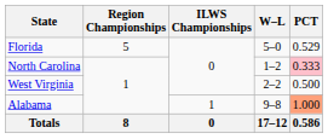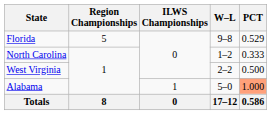 <table class="wikitable">
 <tr>
 <th>State</th>
 <th>Region<br>Championships</th>
 <th>ILWS<br>Championships</th>
 <th>W–L</th>
 <th>PCT</th>
 </tr>
 <tr>
 <td> <a href='#'>Florida</a></td>
 <td align=center>5</td>
 <td align=center rowspan=3>0</td>
-<td align=center>5–0</td>
+<td align=center>9–8</td>
 <td align=center>0.529</td>
 </tr>
 <tr>
 <td> <a href='#'>North Carolina</a></td>
 <td align=center rowspan=3>1</td>
 <td align=center>1–2</td>
-<td align=center style="background: pink;">0.333</td>
+<td align=center>0.333</td>
 </tr>
 <tr>
 <td> <a href='#'>West Virginia</a></td>
 <td align=center>2–2</td>
 <td align=center>0.500</td>
 </tr>
 <tr>
 <td> <a href='#'>Alabama</a></td>
 <td align=center>1</td>
-<td align=center>9–8</td>
+<td align=center>5–0</td>
 <td align=center style="background: lightsalmon;">1.000</td>
 </tr>
 <tr>
 <th>Totals</th>
 <th>8</th>
 <th>0</th>
 <th>17–12</th>
 <th>0.586</th>
 </tr>
 </table>
